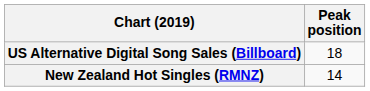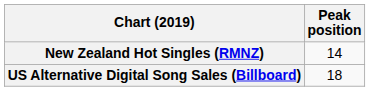 <table class="wikitable plainrowheaders" style="text-align:center">
 <tr>
 <th scope="col">Chart (2019)</th>
 <th scope="col">Peak<br>position</th>
 </tr>
 <tr>
+<th scope="row">New Zealand Hot Singles (<a href='#'>RMNZ</a>)</th>
+<td>14</td>
+</tr>
+<tr>
 <th scope="row">US Alternative Digital Song Sales (<a href='#'>Billboard</a>)</th>
 <td>18</td>
 </tr>
-<tr>
-<th scope="row">New Zealand Hot Singles (<a href='#'>RMNZ</a>)</th>
-<td>14</td>
-</tr>
 </table>
